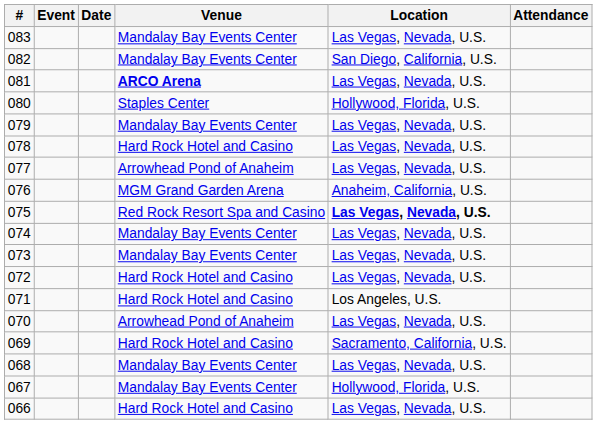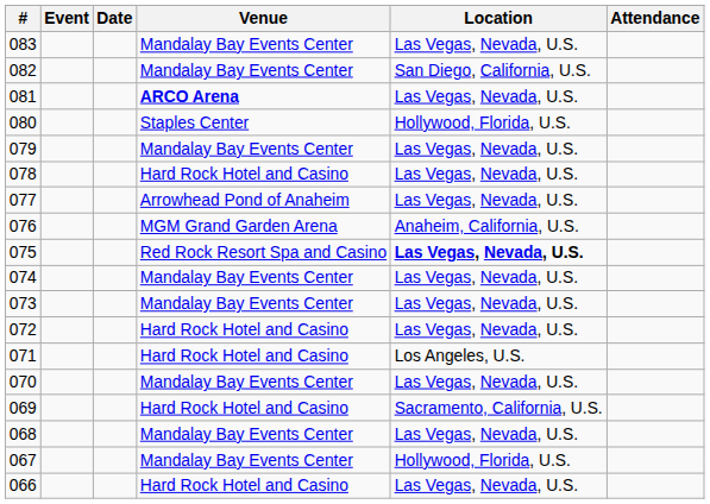 <table class="sortable wikitable succession-box" style="font-size:90%;">
 <tr>
 <th scope="col">#</th>
 <th scope="col">Event</th>
 <th scope="col">Date</th>
 <th scope="col">Venue</th>
 <th scope="col">Location</th>
 <th scope="col">Attendance</th>
 </tr>
 <tr>
 <td>083</td>
 <td></td>
 <td></td>
 <td><a href='#'>Mandalay Bay Events Center</a></td>
 <td><a href='#'>Las Vegas</a>, <a href='#'>Nevada</a>, U.S.</td>
 <td></td>
 </tr>
 <tr>
 <td>082</td>
 <td></td>
 <td></td>
 <td><a href='#'>Mandalay Bay Events Center</a></td>
 <td><a href='#'>San Diego</a>, <a href='#'>California</a>, U.S.</td>
 <td></td>
 </tr>
 <tr>
 <td>081</td>
 <td></td>
 <td></td>
 <td><strong><a href='#'>ARCO Arena</a></strong></td>
 <td><a href='#'>Las Vegas</a>, <a href='#'>Nevada</a>, U.S.</td>
 <td></td>
 </tr>
 <tr>
 <td>080</td>
 <td></td>
 <td></td>
 <td><a href='#'>Staples Center</a></td>
 <td><a href='#'>Hollywood, Florida</a>, U.S.</td>
 <td></td>
 </tr>
 <tr>
 <td>079</td>
 <td></td>
 <td></td>
 <td><a href='#'>Mandalay Bay Events Center</a></td>
 <td><a href='#'>Las Vegas</a>, <a href='#'>Nevada</a>, U.S.</td>
 <td></td>
 </tr>
 <tr>
 <td>078</td>
 <td></td>
 <td></td>
 <td><a href='#'>Hard Rock Hotel and Casino</a></td>
 <td><a href='#'>Las Vegas</a>, <a href='#'>Nevada</a>, U.S.</td>
 <td></td>
 </tr>
 <tr>
 <td>077</td>
 <td></td>
 <td></td>
 <td><a href='#'>Arrowhead Pond of Anaheim</a></td>
 <td><a href='#'>Las Vegas</a>, <a href='#'>Nevada</a>, U.S.</td>
 <td></td>
 </tr>
 <tr>
 <td>076</td>
 <td></td>
 <td></td>
 <td><a href='#'>MGM Grand Garden Arena</a></td>
 <td><a href='#'>Anaheim, California</a>, U.S.</td>
 <td></td>
 </tr>
 <tr>
 <td>075</td>
 <td></td>
 <td></td>
 <td><a href='#'>Red Rock Resort Spa and Casino</a></td>
 <td><strong><a href='#'>Las Vegas</a>, <a href='#'>Nevada</a>, U.S.</strong></td>
 <td></td>
 </tr>
 <tr>
 <td>074</td>
 <td></td>
 <td></td>
 <td><a href='#'>Mandalay Bay Events Center</a></td>
 <td><a href='#'>Las Vegas</a>, <a href='#'>Nevada</a>, U.S.</td>
 <td></td>
 </tr>
 <tr>
 <td>073</td>
 <td></td>
 <td></td>
 <td><a href='#'>Mandalay Bay Events Center</a></td>
 <td><a href='#'>Las Vegas</a>, <a href='#'>Nevada</a>, U.S.</td>
 <td> </td>
 </tr>
 <tr>
 <td>072</td>
 <td></td>
 <td></td>
 <td><a href='#'>Hard Rock Hotel and Casino</a></td>
 <td><a href='#'>Las Vegas</a>, <a href='#'>Nevada</a>, U.S.</td>
 <td> </td>
 </tr>
 <tr>
 <td>071</td>
 <td></td>
 <td></td>
 <td><a href='#'>Hard Rock Hotel and Casino</a></td>
 <td>Los Angeles, U.S.</td>
 <td></td>
 </tr>
 <tr>
 <td>070</td>
 <td></td>
 <td></td>
-<td><a href='#'>Arrowhead Pond of Anaheim</a></td>
+<td><a href='#'>Mandalay Bay Events Center</a></td>
 <td><a href='#'>Las Vegas</a>, <a href='#'>Nevada</a>, U.S.</td>
 <td></td>
 </tr>
 <tr>
 <td>069</td>
 <td></td>
 <td></td>
 <td><a href='#'>Hard Rock Hotel and Casino</a></td>
 <td><a href='#'>Sacramento, California</a>, U.S.</td>
 <td> </td>
 </tr>
 <tr>
 <td>068</td>
 <td></td>
 <td></td>
 <td><a href='#'>Mandalay Bay Events Center</a></td>
 <td><a href='#'>Las Vegas</a>, <a href='#'>Nevada</a>, U.S.</td>
 <td></td>
 </tr>
 <tr>
 <td>067</td>
 <td></td>
 <td></td>
 <td><a href='#'>Mandalay Bay Events Center</a></td>
 <td><a href='#'>Hollywood, Florida</a>, U.S.</td>
 <td></td>
 </tr>
 <tr>
 <td>066</td>
 <td></td>
 <td></td>
 <td><a href='#'>Hard Rock Hotel and Casino</a></td>
 <td><a href='#'>Las Vegas</a>, <a href='#'>Nevada</a>, U.S.</td>
 <td></td>
 </tr>
 </table>
